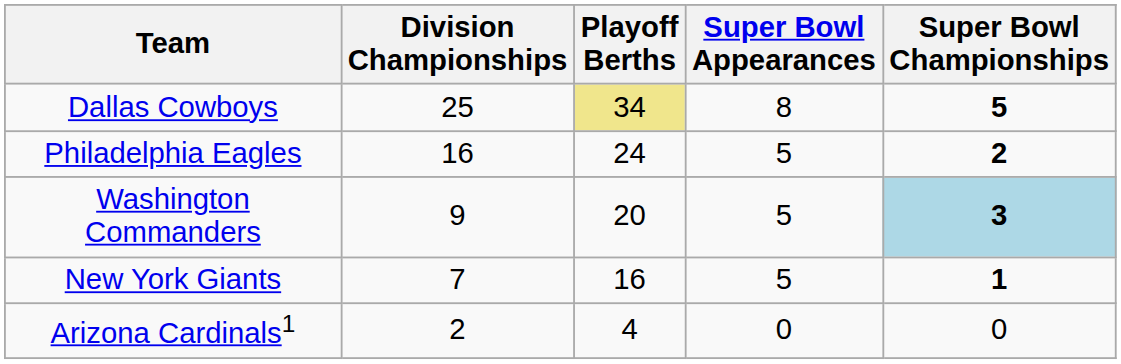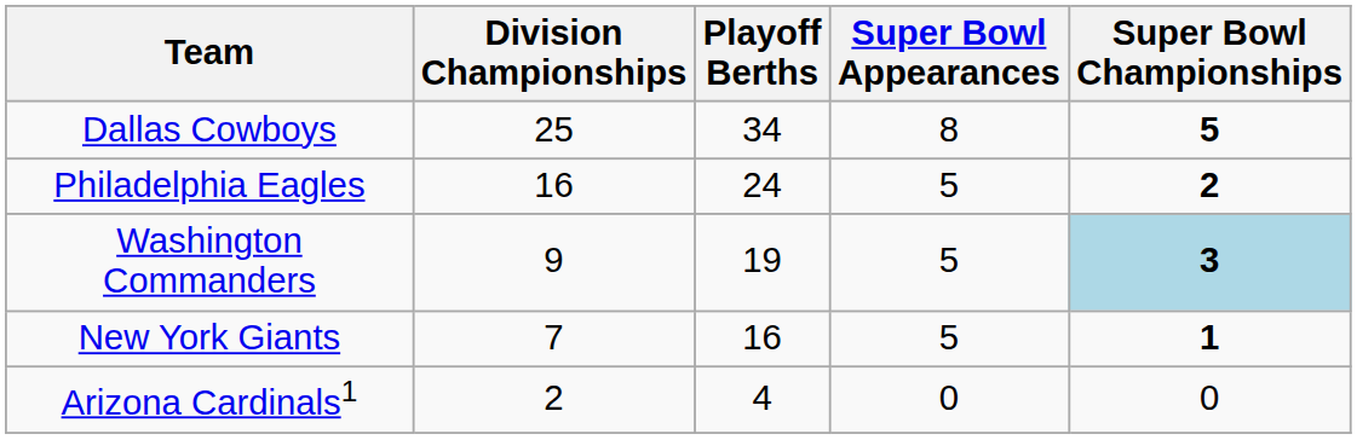 <table class="sortable wikitable" style="text-align:center;">
 <tr bgcolor="#efefef">
 <th>Team</th>
 <th>Division <br> Championships</th>
 <th>Playoff<br> Berths</th>
 <th><a href='#'>Super Bowl</a><br>Appearances</th>
 <th>Super Bowl<br> Championships</th>
 </tr>
 <tr>
 <td><a href='#'>Dallas Cowboys</a></td>
 <td>25</td>
-<td style="background: khaki;">34</td>
+<td>34</td>
 <td>8</td>
 <td><strong>5</strong></td>
 </tr>
 <tr>
 <td><a href='#'>Philadelphia Eagles</a></td>
 <td>16</td>
 <td>24</td>
 <td>5</td>
 <td><strong>2</strong></td>
 </tr>
 <tr>
 <td><a href='#'>Washington Commanders</a></td>
 <td>9</td>
-<td>20</td>
+<td>19</td>
 <td>5</td>
 <td style="background: lightblue;"><strong>3</strong></td>
 </tr>
 <tr>
 <td><a href='#'>New York Giants</a></td>
 <td>7</td>
 <td>16</td>
 <td>5</td>
 <td><strong>1</strong></td>
 </tr>
 <tr>
 <td><a href='#'>Arizona Cardinals</a><sup>1</sup></td>
 <td>2</td>
 <td>4</td>
 <td>0</td>
 <td>0 </td>
 </tr>
 </table>
